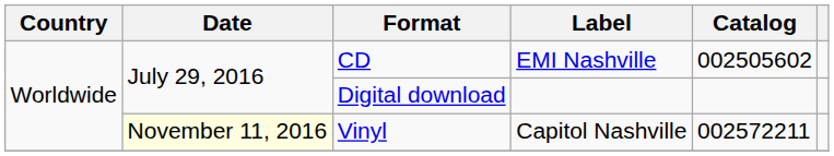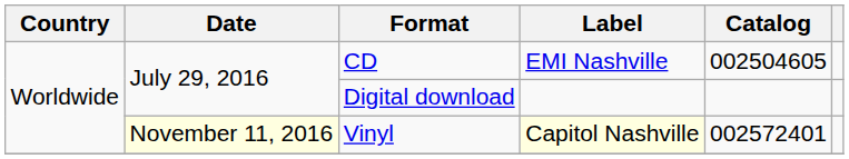 <table class="wikitable">
 <tr>
 <th>Country</th>
 <th>Date</th>
 <th>Format</th>
 <th>Label</th>
 <th>Catalog </th>
 <th></th>
 </tr>
 <tr>
 <td rowspan="3">Worldwide</td>
 <td rowspan="2">July 29, 2016</td>
 <td><a href='#'>CD</a></td>
 <td><a href='#'>EMI Nashville</a></td>
-<td>002505602</td>
+<td>002504605</td>
 <td></td>
 </tr>
 <tr>
 <td><a href='#'>Digital download</a></td>
 <td></td>
 <td></td>
 <td></td>
 </tr>
 <tr>
 <td style="background: lightyellow;">November 11, 2016</td>
 <td><a href='#'>Vinyl</a></td>
-<td>Capitol Nashville</td>
-<td>002572211</td>
+<td style="background: lightyellow;">Capitol Nashville</td>
+<td>002572401</td>
 <td></td>
 </tr>
 <tr>
 </tr>
 </table>
